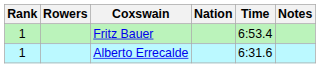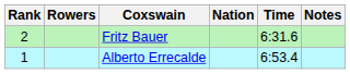 <table class="wikitable sortable" style="text-align:center">
 <tr>
 <th>Rank</th>
 <th>Rowers</th>
 <th>Coxswain</th>
 <th>Nation</th>
 <th>Time</th>
 <th>Notes</th>
 </tr>
 <tr bgcolor=bbf3bb>
-<td>1</td>
+<td>2</td>
 <td align=left></td>
 <td align=left><a href='#'>Fritz Bauer</a></td>
 <td align=left></td>
-<td>6:53.4</td>
+<td>6:31.6</td>
 <td></td>
 </tr>
 <tr bgcolor=bbf9ff>
 <td>1</td>
 <td align=left></td>
 <td align=left><a href='#'>Alberto Errecalde</a></td>
 <td align=left></td>
-<td>6:31.6</td>
+<td>6:53.4</td>
 <td></td>
 </tr>
 </table>
